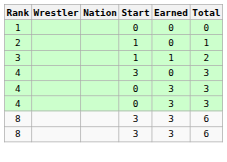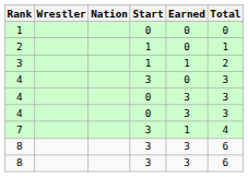 <table class="wikitable sortable" style="text-align:center;">
 <tr>
 <th>Rank</th>
 <th>Wrestler</th>
 <th>Nation</th>
 <th>Start</th>
 <th>Earned</th>
 <th>Total</th>
 </tr>
 <tr style="background:#cfc;">
 <td>1</td>
 <td align=left></td>
 <td align=left></td>
 <td>0</td>
 <td>0</td>
 <td>0</td>
 </tr>
 <tr style="background:#cfc;">
 <td>2</td>
 <td align=left></td>
 <td align=left></td>
 <td>1</td>
 <td>0</td>
 <td>1</td>
 </tr>
 <tr style="background:#cfc;">
 <td>3</td>
 <td align=left></td>
 <td align=left></td>
 <td>1</td>
 <td>1</td>
 <td>2</td>
 </tr>
 <tr style="background:#cfc;">
 <td>4</td>
 <td align=left></td>
 <td align=left></td>
 <td>3</td>
 <td>0</td>
 <td>3</td>
 </tr>
 <tr style="background:#cfc;">
 <td>4</td>
 <td align=left></td>
 <td align=left></td>
 <td>0</td>
 <td>3</td>
 <td>3</td>
 </tr>
 <tr style="background:#cfc;">
 <td>4</td>
 <td align=left></td>
 <td align=left></td>
 <td>0</td>
 <td>3</td>
 <td>3</td>
 </tr>
+<tr style="background:#cfc;">
+<td>7</td>
+<td align=left></td>
+<td align=left></td>
+<td>3</td>
+<td>1</td>
+<td>4</td>
+</tr>
 <tr>
 <td>8</td>
 <td align=left></td>
 <td align=left></td>
 <td>3</td>
 <td>3</td>
 <td>6</td>
 </tr>
 <tr>
 <td>8</td>
 <td align=left></td>
 <td align=left></td>
 <td>3</td>
 <td>3</td>
 <td>6</td>
 </tr>
 </table>
